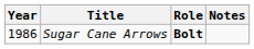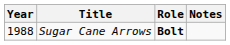 <table class="wikitable">
 <tr>
 <th>Year</th>
 <th>Title</th>
 <th>Role</th>
 <th>Notes</th>
 </tr>
 <tr>
-<td>1986</td>
+<td>1988</td>
 <td><em>Sugar Cane Arrows</em></td>
 <td><strong>Bolt</strong></td>
 <td></td>
 </tr>
 </table>
